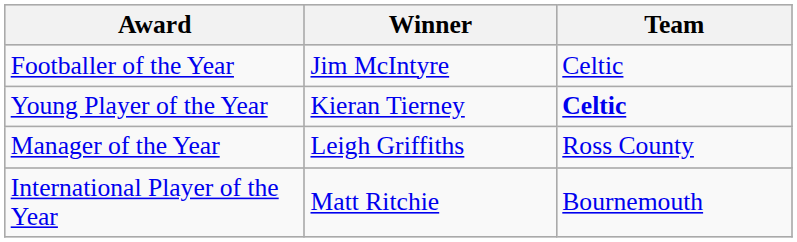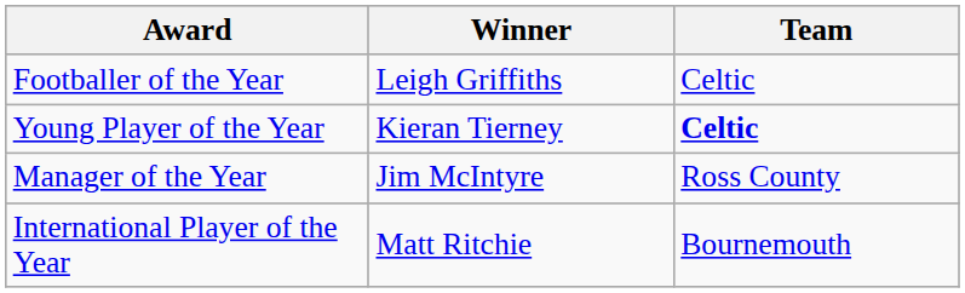 <table class="wikitable">
 <tr>
 <th width=180>Award</th>
 <th width=150>Winner</th>
 <th width=140>Team</th>
 </tr>
 <tr>
 <td><a href='#'>Footballer of the Year</a></td>
-<td><a href='#'>Jim McIntyre</a></td>
+<td><a href='#'>Leigh Griffiths</a></td>
 <td><a href='#'>Celtic</a></td>
 </tr>
 <tr>
 <td><a href='#'>Young Player of the Year</a></td>
 <td><a href='#'>Kieran Tierney</a></td>
 <td><strong><a href='#'>Celtic</a></strong></td>
 </tr>
 <tr>
 <td><a href='#'>Manager of the Year</a></td>
-<td><a href='#'>Leigh Griffiths</a></td>
+<td><a href='#'>Jim McIntyre</a></td>
 <td><a href='#'>Ross County</a></td>
 </tr>
 <tr>
 <td><a href='#'>International Player of the Year</a></td>
 <td><a href='#'>Matt Ritchie</a></td>
 <td><a href='#'>Bournemouth</a></td>
 </tr>
 </table>
